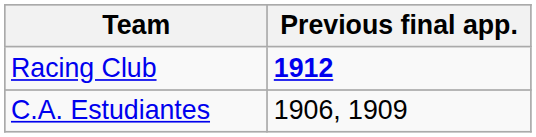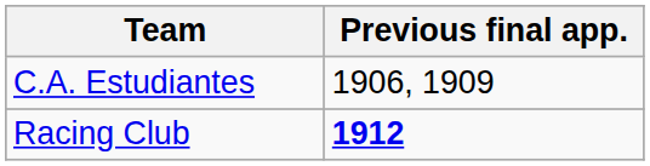 <table class="wikitable">
 <tr>
 <th width=150px>Team</th>
 <th width=150px>Previous final app.</th>
 </tr>
 <tr>
+<td><a href='#'>C.A. Estudiantes</a></td>
+<td>1906, 1909</td>
+</tr>
+<tr>
 <td><a href='#'>Racing Club</a></td>
 <td><strong><a href='#'>1912</a></strong></td>
 </tr>
-<tr>
-<td><a href='#'>C.A. Estudiantes</a></td>
-<td>1906, 1909</td>
-</tr>
 </table>
